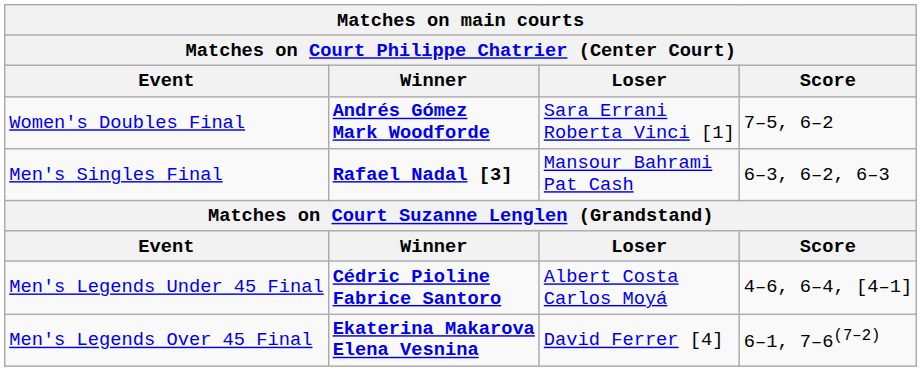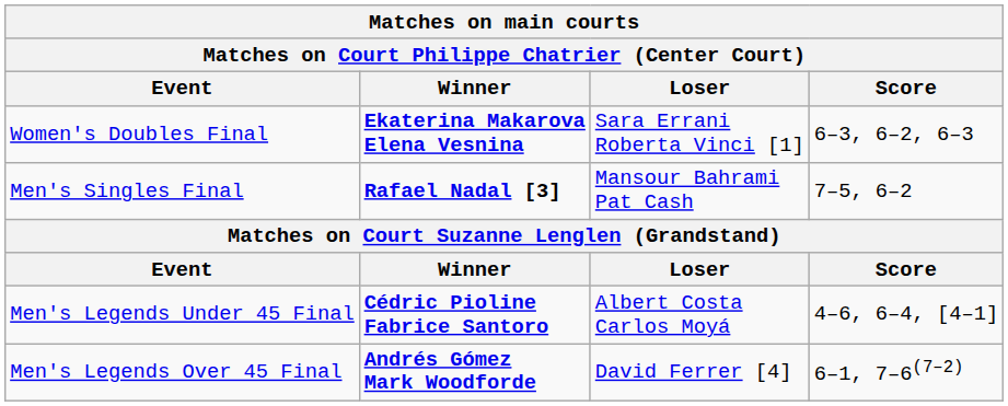 <table class="wikitable">
 <tr>
 <th colspan=4 style=white-space:nowrap>Matches on main courts</th>
 </tr>
 <tr>
 <th colspan=4>Matches on <a href='#'>Court Philippe Chatrier</a> (Center Court)</th>
 </tr>
 <tr>
 <th>Event</th>
 <th>Winner</th>
 <th>Loser</th>
 <th>Score</th>
 </tr>
 <tr>
 <td><a href='#'>Women's Doubles Final</a></td>
-<td><strong> <a href='#'>Andrés Gómez</a> <br>  <a href='#'>Mark Woodforde</a></strong></td>
+<td><strong> <a href='#'>Ekaterina Makarova</a> <br>  <a href='#'>Elena Vesnina</a></strong></td>
 <td> <a href='#'>Sara Errani</a> <br>  <a href='#'>Roberta Vinci</a> [1]</td>
-<td>7–5, 6–2</td>
+<td>6–3, 6–2, 6–3</td>
 </tr>
 <tr>
 <td><a href='#'>Men's Singles Final</a></td>
 <td><strong> <a href='#'>Rafael Nadal</a> [3]</strong></td>
 <td> <a href='#'>Mansour Bahrami</a> <br>  <a href='#'>Pat Cash</a></td>
-<td>6–3, 6–2, 6–3</td>
+<td>7–5, 6–2</td>
 </tr>
 <tr>
 <th colspan=4>Matches on <a href='#'>Court Suzanne Lenglen</a> (Grandstand)</th>
 </tr>
 <tr>
 <th>Event</th>
 <th>Winner</th>
 <th>Loser</th>
 <th>Score</th>
 </tr>
 <tr>
 <td><a href='#'>Men's Legends Under 45 Final</a></td>
 <td><strong> <a href='#'>Cédric Pioline</a> <br>  <a href='#'>Fabrice Santoro</a></strong></td>
 <td> <a href='#'>Albert Costa</a> <br>  <a href='#'>Carlos Moyá</a></td>
 <td>4–6, 6–4, [4–1]</td>
 </tr>
 <tr>
 <td><a href='#'>Men's Legends Over 45 Final</a></td>
-<td><strong> <a href='#'>Ekaterina Makarova</a> <br>  <a href='#'>Elena Vesnina</a></strong></td>
+<td><strong> <a href='#'>Andrés Gómez</a> <br>  <a href='#'>Mark Woodforde</a></strong></td>
 <td> <a href='#'>David Ferrer</a> [4]</td>
 <td>6–1, 7–6<sup>(7–2)</sup></td>
 </tr>
 </table>
